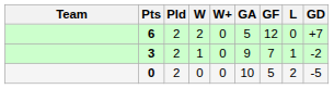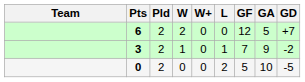 <table class="wikitable" style="text-align:center;">
 <tr>
 <th width=165>Team</th>
 <th width=20>Pts</th>
 <th width=20>Pld</th>
 <th width=20>W</th>
 <th width=20>W+</th>
+<th width=20>L</th>
+<th width=20>GF</th>
 <th width=20>GA</th>
-<th width=20>GF</th>
-<th width=20>L</th>
 <th width=20>GD</th>
 </tr>
 <tr align=center style="background:#ccffcc;">
 <td style="text-align:left;"></td>
 <td><strong>6</strong></td>
 <td>2</td>
 <td>2</td>
 <td>0</td>
+<td>0</td>
+<td>12</td>
 <td>5</td>
-<td>12</td>
-<td>0</td>
 <td>+7</td>
 </tr>
 <tr align=center style="background:#ccffcc;">
 <td style="text-align:left;"></td>
 <td><strong>3</strong></td>
 <td>2</td>
 <td>1</td>
 <td>0</td>
+<td>1</td>
+<td>7</td>
 <td>9</td>
-<td>7</td>
-<td>1</td>
 <td>-2</td>
 </tr>
 <tr align=center style="background:#f5f5f5;">
 <td style="text-align:left;"></td>
 <td><strong>0</strong></td>
 <td>2</td>
 <td>0</td>
 <td>0</td>
+<td>2</td>
+<td>5</td>
 <td>10</td>
-<td>5</td>
-<td>2</td>
 <td>-5</td>
 </tr>
 </table>
